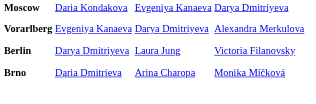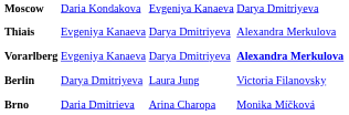 <table>
 <tr>
 <th scope=row style="text-align:left">Moscow</th>
 <td style="height:30px;"> <a href='#'>Daria Kondakova</a></td>
 <td style="height:30px;"> <a href='#'>Evgeniya Kanaeva</a></td>
 <td style="height:30px;"> <a href='#'>Darya Dmitriyeva</a></td>
 </tr>
 <tr>
+<th scope=row style="text-align:left">Thiais</th>
+<td style="height:30px;"> <a href='#'>Evgeniya Kanaeva</a></td>
+<td style="height:30px;"> <a href='#'>Darya Dmitriyeva</a></td>
+<td style="height:30px;"> <a href='#'>Alexandra Merkulova</a></td>
+</tr>
+<tr>
 <th scope=row style="text-align:left">Vorarlberg</th>
 <td style="height:30px;"> <a href='#'>Evgeniya Kanaeva</a></td>
 <td style="height:30px;"> <a href='#'>Darya Dmitriyeva</a></td>
-<td style="height:30px;"> <a href='#'>Alexandra Merkulova</a></td>
+<td style="height:30px;"><strong> <a href='#'>Alexandra Merkulova</a></strong></td>
 </tr>
 <tr>
 <th scope=row style="text-align:left">Berlin</th>
 <td style="height:30px;"> <a href='#'>Darya Dmitriyeva</a></td>
 <td style="height:30px;"> <a href='#'>Laura Jung</a></td>
 <td style="height:30px;"> <a href='#'>Victoria Filanovsky</a></td>
 </tr>
 <tr>
 <th scope=row style="text-align:left">Brno</th>
 <td style="height:30px;"> <a href='#'>Daria Dmitrieva</a></td>
 <td style="height:30px;"> <a href='#'>Arina Charopa</a></td>
 <td style="height:30px;"> <a href='#'>Monika Míčková</a></td>
 </tr>
 <tr>
 </tr>
 </table>
